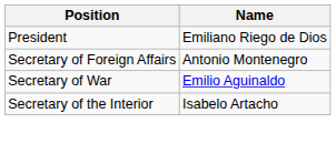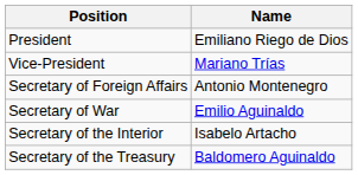 <table class=wikitable>
 <tr>
 <th>Position</th>
 <th>Name</th>
 </tr>
 <tr>
 <td>President</td>
 <td>Emiliano Riego de Dios</td>
+</tr>
+<tr>
+<td>Vice-President</td>
+<td><a href='#'>Mariano Trías</a></td>
 </tr>
 <tr>
 <td>Secretary of Foreign Affairs</td>
 <td>Antonio Montenegro</td>
 </tr>
 <tr>
 <td>Secretary of War</td>
 <td><a href='#'>Emilio Aguinaldo</a></td>
 </tr>
 <tr>
 <td>Secretary of the Interior</td>
 <td>Isabelo Artacho</td>
 </tr>
+<tr>
+<td>Secretary of the Treasury</td>
+<td><a href='#'>Baldomero Aguinaldo</a></td>
+</tr>
 </table>
